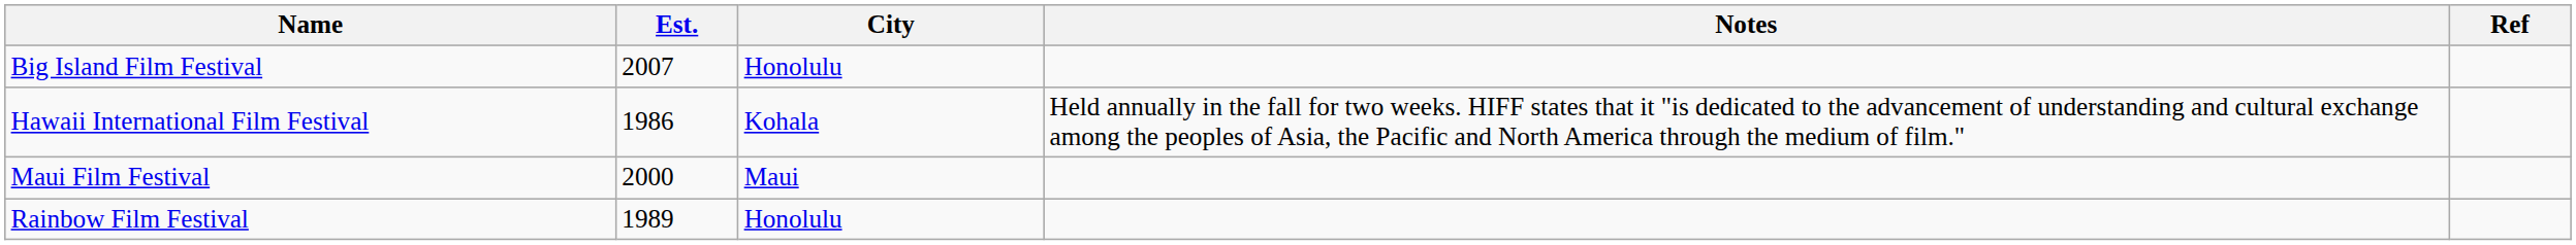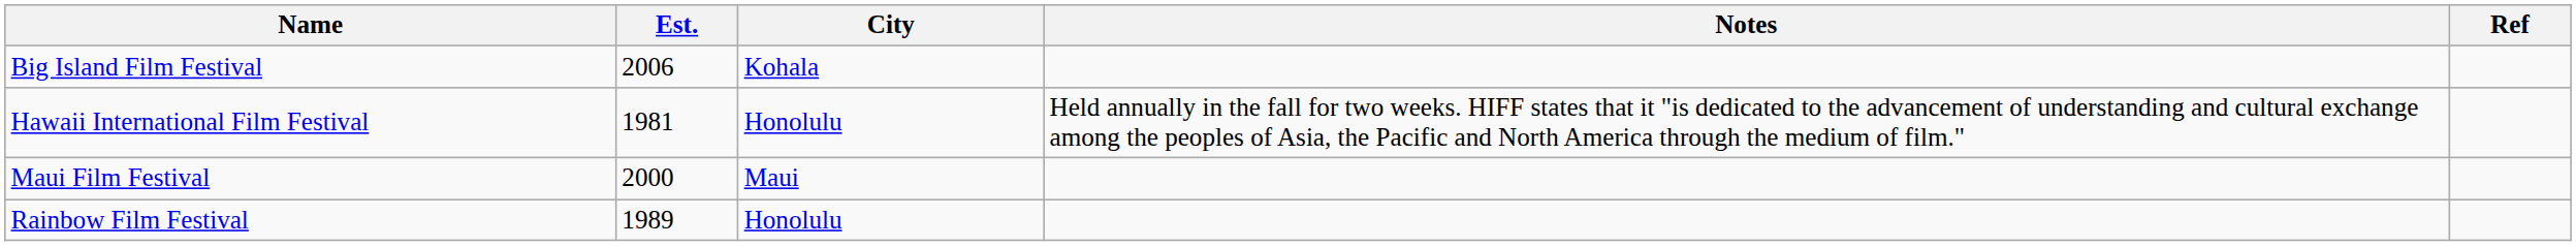 <table class="wikitable sortable" width=100%>
 <tr>
 <th style="width:20%;">Name</th>
 <th style="width:4%;"><a href='#'>Est.</a></th>
 <th style="width:10%;">City</th>
 <th style="width:46%;">Notes</th>
 <th style="width:4%;">Ref</th>
 </tr>
 <tr>
 <td><a href='#'>Big Island Film Festival</a></td>
-<td>2007</td>
-<td><a href='#'>Honolulu</a></td>
+<td>2006</td>
+<td><a href='#'>Kohala</a></td>
 <td></td>
 <td></td>
 </tr>
 <tr>
 <td><a href='#'>Hawaii International Film Festival</a></td>
-<td>1986</td>
-<td><a href='#'>Kohala</a></td>
+<td>1981</td>
+<td><a href='#'>Honolulu</a></td>
 <td>Held annually in the fall for two weeks. HIFF states that it "is dedicated to the advancement of understanding and cultural exchange among the peoples of Asia, the Pacific and North America through the medium of film."</td>
 <td></td>
 </tr>
 <tr>
 <td><a href='#'>Maui Film Festival</a></td>
 <td>2000</td>
 <td><a href='#'>Maui</a></td>
 <td></td>
 <td></td>
 </tr>
 <tr>
 <td><a href='#'>Rainbow Film Festival</a></td>
 <td>1989</td>
 <td><a href='#'>Honolulu</a></td>
 <td></td>
 <td></td>
 </tr>
 </table>
